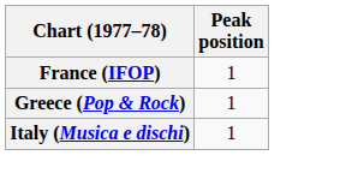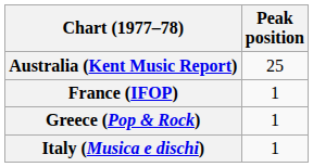 <table class="wikitable sortable plainrowheaders" style="text-align:center">
 <tr>
 <th scope="col">Chart (1977–78)</th>
 <th scope="col">Peak<br>position</th>
+</tr>
+<tr>
+<th scope="row">Australia (<a href='#'>Kent Music Report</a>)</th>
+<td>25</td>
 </tr>
 <tr>
 </tr>
 <tr>
 </tr>
 <tr>
 <th scope="row">France (<a href='#'>IFOP</a>)</th>
 <td>1</td>
 </tr>
 <tr>
 <th scope="row">Greece (<em><a href='#'>Pop & Rock</a></em>)</th>
 <td>1</td>
 </tr>
 <tr>
 <th scope="row">Italy (<em><a href='#'>Musica e dischi</a></em>)</th>
 <td>1</td>
 </tr>
 <tr>
 </tr>
 <tr>
 </tr>
 <tr>
 </tr>
 <tr>
 </tr>
 <tr>
 </tr>
 <tr>
 </tr>
 </table>
